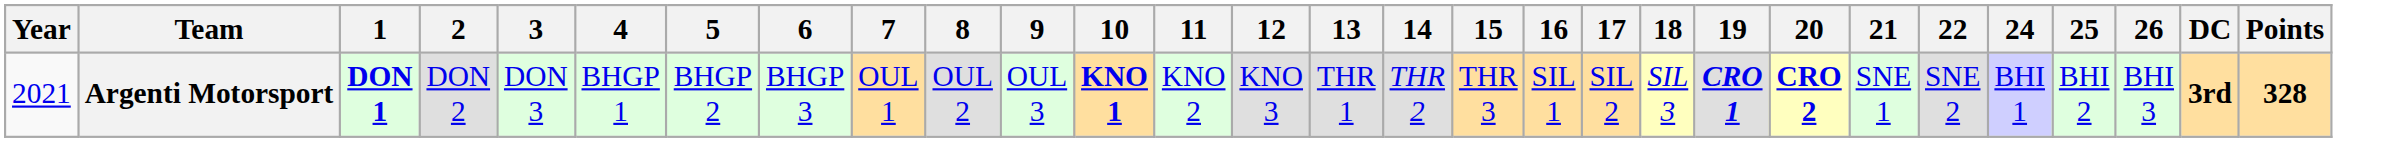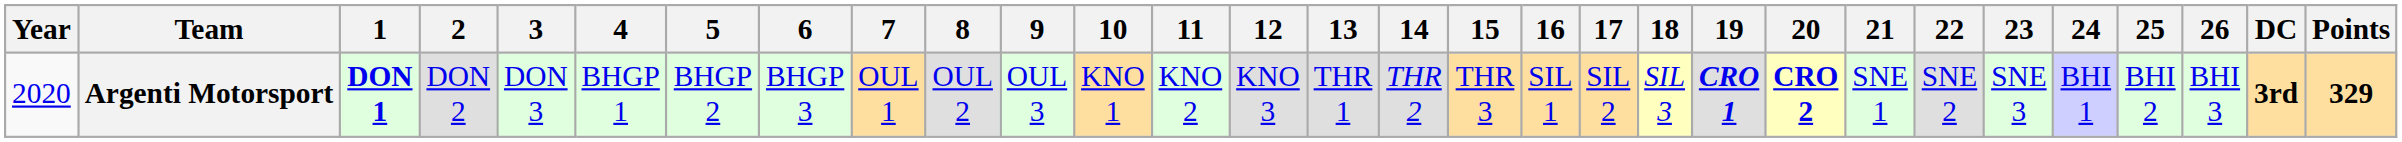 <table class="wikitable" style="text-align:center; font-size:85%">
 <tr>
 <th>Year</th>
 <th>Team</th>
 <th>1</th>
 <th>2</th>
 <th>3</th>
 <th>4</th>
 <th>5</th>
 <th>6</th>
 <th>7</th>
 <th>8</th>
 <th>9</th>
 <th>10</th>
 <th>11</th>
 <th>12</th>
 <th>13</th>
 <th>14</th>
 <th>15</th>
 <th>16</th>
 <th>17</th>
 <th>18</th>
 <th>19</th>
 <th>20</th>
 <th>21</th>
 <th>22</th>
+<th>23</th>
 <th>24</th>
 <th>25</th>
 <th>26</th>
 <th>DC</th>
 <th>Points</th>
 </tr>
 <tr>
-<td><a href='#'>2021</a></td>
+<td><a href='#'>2020</a></td>
 <th nowrap>Argenti Motorsport</th>
 <td style="background:#DFFFDF;"><strong><a href='#'>DON<br>1</a><br></strong></td>
 <td style="background:#DFDFDF;"><a href='#'>DON<br>2</a><br></td>
 <td style="background:#DFFFDF;"><a href='#'>DON<br>3</a><br></td>
 <td style="background:#DFFFDF;"><a href='#'>BHGP<br>1</a><br></td>
 <td style="background:#DFFFDF;"><a href='#'>BHGP<br>2</a><br></td>
 <td style="background:#DFFFDF;"><a href='#'>BHGP<br>3</a><br></td>
 <td style="background:#FFDF9F;"><a href='#'>OUL<br>1</a><br></td>
 <td style="background:#DFDFDF;"><a href='#'>OUL<br>2</a><br></td>
 <td style="background:#DFFFDF;"><a href='#'>OUL<br>3</a><br></td>
-<td style="background:#FFDF9F;"><strong><a href='#'>KNO<br>1</a><br></strong></td>
+<td style="background:#FFDF9F;"><a href='#'>KNO<br>1</a><br></td>
 <td style="background:#DFFFDF;"><a href='#'>KNO<br>2</a><br></td>
 <td style="background:#DFDFDF;"><a href='#'>KNO<br>3</a><br></td>
 <td style="background:#DFDFDF;"><a href='#'>THR<br>1</a><br></td>
 <td style="background:#DFDFDF;"><em><a href='#'>THR<br>2</a></em><br></td>
 <td style="background:#FFDF9F;"><a href='#'>THR<br>3</a><br></td>
 <td style="background:#FFDF9F;"><a href='#'>SIL<br>1</a><br></td>
 <td style="background:#FFDF9F;"><a href='#'>SIL<br>2</a><br></td>
 <td style="background:#FFFFBF;"><em><a href='#'>SIL<br>3</a></em><br></td>
 <td style="background:#DFDFDF;"><strong><em><a href='#'>CRO<br>1</a></em></strong><br></td>
 <td style="background:#FFFFBF;"><strong><a href='#'>CRO<br>2</a></strong><br></td>
 <td style="background:#DFFFDF;"><a href='#'>SNE<br>1</a><br></td>
 <td style="background:#DFDFDF;"><a href='#'>SNE<br>2</a><br></td>
+<td style="background:#DFFFDF;"><a href='#'>SNE<br>3</a><br></td>
 <td style="background:#CFCFFF;"><a href='#'>BHI<br>1</a><br></td>
 <td style="background:#DFFFDF;"><a href='#'>BHI<br>2</a><br></td>
 <td style="background:#DFFFDF;"><a href='#'>BHI<br>3</a><br></td>
 <th style="background:#FFDF9F;">3rd</th>
-<th style="background:#FFDF9F;">328</th>
+<th style="background:#FFDF9F;">329</th>
 </tr>
 </table>
